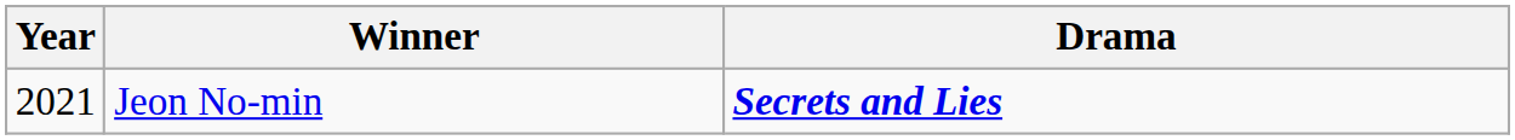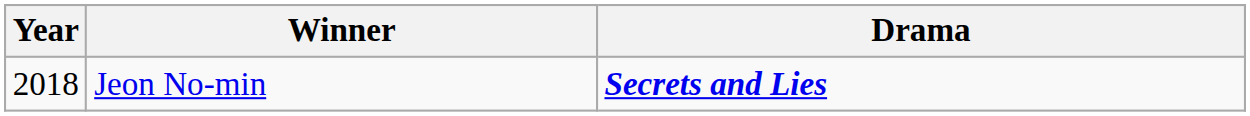 <table class="wikitable" style="width:600px">
 <tr>
 <th width=10>Year</th>
 <th>Winner</th>
 <th>Drama</th>
 </tr>
 <tr>
-<td>2021</td>
+<td>2018</td>
 <td><a href='#'>Jeon No-min</a></td>
 <td><strong><em><a href='#'>Secrets and Lies</a></em></strong></td>
 </tr>
 </table>
